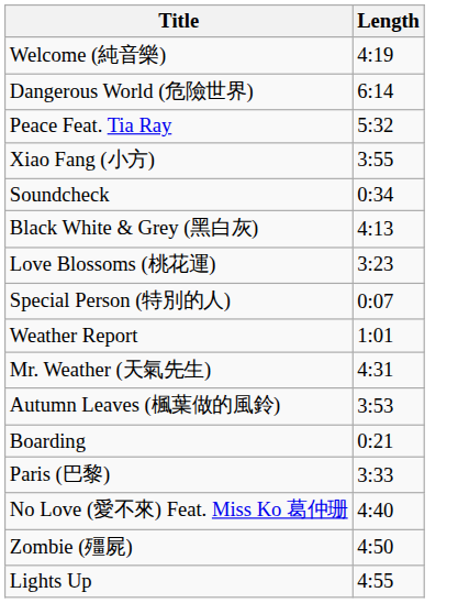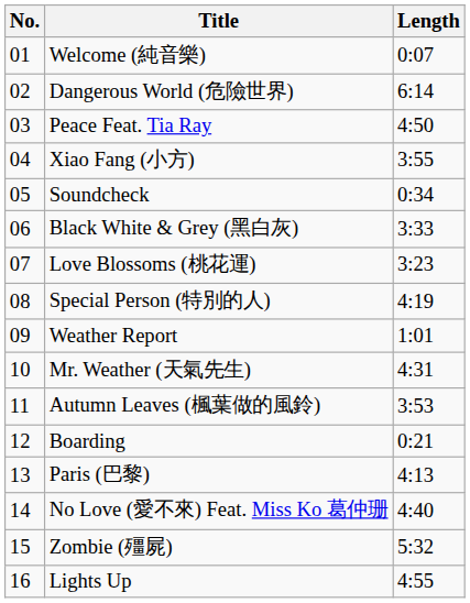 <table class="wikitable">
 <tr>
+<th><strong>No.</strong></th>
 <th><strong>Title</strong></th>
 <th><strong>Length</strong></th>
 </tr>
 <tr>
+<td>01</td>
 <td>Welcome (純音樂)</td>
-<td>4:19</td>
+<td>0:07</td>
 </tr>
 <tr>
+<td>02</td>
 <td>Dangerous World (危險世界)</td>
 <td>6:14</td>
 </tr>
 <tr>
+<td>03</td>
 <td>Peace Feat. <a href='#'>Tia Ray</a></td>
-<td>5:32</td>
+<td>4:50</td>
 </tr>
 <tr>
+<td>04</td>
 <td>Xiao Fang (小方)</td>
 <td>3:55</td>
 </tr>
 <tr>
+<td>05</td>
 <td>Soundcheck</td>
 <td>0:34</td>
 </tr>
 <tr>
+<td>06</td>
 <td>Black White & Grey (黑白灰)</td>
-<td>4:13</td>
+<td>3:33</td>
 </tr>
 <tr>
+<td>07</td>
 <td>Love Blossoms (桃花運)</td>
 <td>3:23</td>
 </tr>
 <tr>
+<td>08</td>
 <td>Special Person (特別的人)</td>
-<td>0:07</td>
+<td>4:19</td>
 </tr>
 <tr>
+<td>09</td>
 <td>Weather Report</td>
 <td>1:01</td>
 </tr>
 <tr>
+<td>10</td>
 <td>Mr. Weather (天氣先生)</td>
 <td>4:31</td>
 </tr>
 <tr>
+<td>11</td>
 <td>Autumn Leaves (楓葉做的風鈴)</td>
 <td>3:53</td>
 </tr>
 <tr>
+<td>12</td>
 <td>Boarding</td>
 <td>0:21</td>
 </tr>
 <tr>
+<td>13</td>
 <td>Paris (巴黎)</td>
-<td>3:33</td>
+<td>4:13</td>
 </tr>
 <tr>
+<td>14</td>
 <td>No Love (愛不來) Feat. <a href='#'>Miss Ko 葛仲珊</a></td>
 <td>4:40</td>
 </tr>
 <tr>
+<td>15</td>
 <td>Zombie (殭屍)</td>
-<td>4:50</td>
+<td>5:32</td>
 </tr>
 <tr>
+<td>16</td>
 <td>Lights Up</td>
 <td>4:55</td>
 </tr>
 </table>
